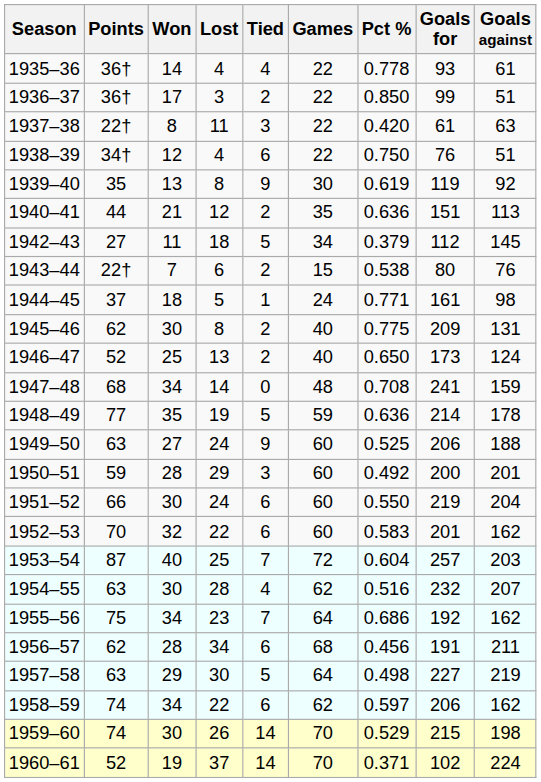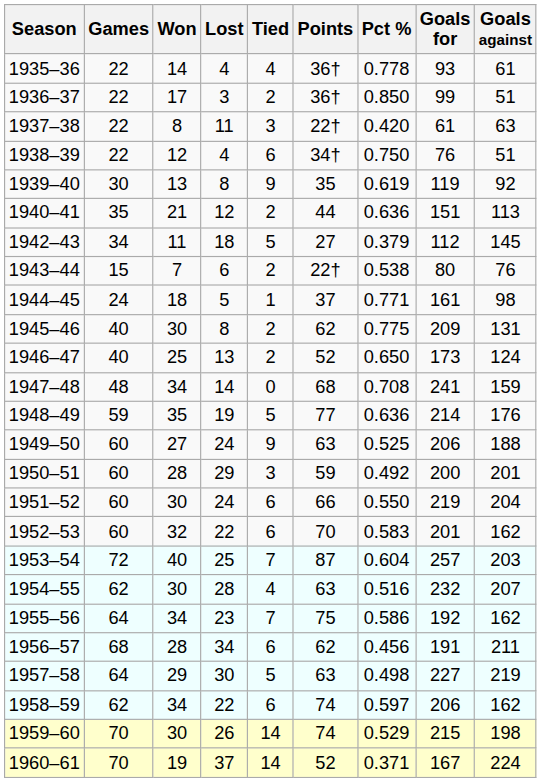 <table class="wikitable">
 <tr>
 <th>Season</th>
-<th>Points</th>
+<th>Games</th>
 <th>Won</th>
 <th>Lost</th>
 <th>Tied</th>
-<th>Games</th>
+<th>Points</th>
 <th>Pct %</th>
 <th>Goals<br>for</th>
 <th>Goals<br><small>against</small></th>
 </tr>
 <tr align="center">
 <td>1935–36</td>
-<td>36†</td>
+<td>22</td>
 <td>14</td>
 <td>4</td>
 <td>4</td>
-<td>22</td>
+<td>36†</td>
 <td>0.778</td>
 <td>93</td>
 <td>61</td>
 </tr>
 <tr align="center">
 <td>1936–37</td>
-<td>36†</td>
+<td>22</td>
 <td>17</td>
 <td>3</td>
 <td>2</td>
-<td>22</td>
+<td>36†</td>
 <td>0.850</td>
 <td>99</td>
 <td>51</td>
 </tr>
 <tr align="center">
 <td>1937–38</td>
-<td>22†</td>
+<td>22</td>
 <td>8</td>
 <td>11</td>
 <td>3</td>
-<td>22</td>
+<td>22†</td>
 <td>0.420</td>
 <td>61</td>
 <td>63</td>
 </tr>
 <tr align="center">
 <td>1938–39</td>
-<td>34†</td>
+<td>22</td>
 <td>12</td>
 <td>4</td>
 <td>6</td>
-<td>22</td>
+<td>34†</td>
 <td>0.750</td>
 <td>76</td>
 <td>51</td>
 </tr>
 <tr align="center">
 <td>1939–40</td>
-<td>35</td>
+<td>30</td>
 <td>13</td>
 <td>8</td>
 <td>9</td>
-<td>30</td>
+<td>35</td>
 <td>0.619</td>
 <td>119</td>
 <td>92</td>
 </tr>
 <tr align="center">
 <td>1940–41</td>
-<td>44</td>
+<td>35</td>
 <td>21</td>
 <td>12</td>
 <td>2</td>
-<td>35</td>
+<td>44</td>
 <td>0.636</td>
 <td>151</td>
 <td>113</td>
 </tr>
 <tr align="center">
 <td>1942–43</td>
-<td>27</td>
+<td>34</td>
 <td>11</td>
 <td>18</td>
 <td>5</td>
-<td>34</td>
+<td>27</td>
 <td>0.379</td>
 <td>112</td>
 <td>145</td>
 </tr>
 <tr align="center">
 <td>1943–44</td>
-<td>22†</td>
+<td>15</td>
 <td>7</td>
 <td>6</td>
 <td>2</td>
-<td>15</td>
+<td>22†</td>
 <td>0.538</td>
 <td>80</td>
 <td>76</td>
 </tr>
 <tr align="center">
 <td>1944–45</td>
-<td>37</td>
+<td>24</td>
 <td>18</td>
 <td>5</td>
 <td>1</td>
-<td>24</td>
+<td>37</td>
 <td>0.771</td>
 <td>161</td>
 <td>98</td>
 </tr>
 <tr align="center">
 <td>1945–46</td>
-<td>62</td>
+<td>40</td>
 <td>30</td>
 <td>8</td>
 <td>2</td>
-<td>40</td>
+<td>62</td>
 <td>0.775</td>
 <td>209</td>
 <td>131</td>
 </tr>
 <tr align="center">
 <td>1946–47</td>
-<td>52</td>
+<td>40</td>
 <td>25</td>
 <td>13</td>
 <td>2</td>
-<td>40</td>
+<td>52</td>
 <td>0.650</td>
 <td>173</td>
 <td>124</td>
 </tr>
 <tr align="center">
 <td>1947–48</td>
-<td>68</td>
+<td>48</td>
 <td>34</td>
 <td>14</td>
 <td>0</td>
-<td>48</td>
+<td>68</td>
 <td>0.708</td>
 <td>241</td>
 <td>159</td>
 </tr>
 <tr align="center">
 <td>1948–49</td>
-<td>77</td>
+<td>59</td>
 <td>35</td>
 <td>19</td>
 <td>5</td>
-<td>59</td>
+<td>77</td>
 <td>0.636</td>
 <td>214</td>
-<td>178</td>
+<td>176</td>
 </tr>
 <tr align="center">
 <td>1949–50</td>
-<td>63</td>
+<td>60</td>
 <td>27</td>
 <td>24</td>
 <td>9</td>
-<td>60</td>
+<td>63</td>
 <td>0.525</td>
 <td>206</td>
 <td>188</td>
 </tr>
 <tr align="center">
 <td>1950–51</td>
-<td>59</td>
+<td>60</td>
 <td>28</td>
 <td>29</td>
 <td>3</td>
-<td>60</td>
+<td>59</td>
 <td>0.492</td>
 <td>200</td>
 <td>201</td>
 </tr>
 <tr align="center">
 <td>1951–52</td>
-<td>66</td>
+<td>60</td>
 <td>30</td>
 <td>24</td>
 <td>6</td>
-<td>60</td>
+<td>66</td>
 <td>0.550</td>
 <td>219</td>
 <td>204</td>
 </tr>
 <tr align="center">
 <td>1952–53</td>
-<td>70</td>
+<td>60</td>
 <td>32</td>
 <td>22</td>
 <td>6</td>
-<td>60</td>
+<td>70</td>
 <td>0.583</td>
 <td>201</td>
 <td>162</td>
 </tr>
 <tr align="center" bgcolor="#eeffff">
 <td>1953–54</td>
-<td>87</td>
+<td>72</td>
 <td>40</td>
 <td>25</td>
 <td>7</td>
-<td>72</td>
+<td>87</td>
 <td>0.604</td>
 <td>257</td>
 <td>203</td>
 </tr>
 <tr align="center" bgcolor="#eeffff">
 <td>1954–55</td>
-<td>63</td>
+<td>62</td>
 <td>30</td>
 <td>28</td>
 <td>4</td>
-<td>62</td>
+<td>63</td>
 <td>0.516</td>
 <td>232</td>
 <td>207</td>
 </tr>
 <tr align="center" bgcolor="#eeffff">
 <td>1955–56</td>
-<td>75</td>
+<td>64</td>
 <td>34</td>
 <td>23</td>
 <td>7</td>
-<td>64</td>
-<td>0.686</td>
+<td>75</td>
+<td>0.586</td>
 <td>192</td>
 <td>162</td>
 </tr>
 <tr align="center" bgcolor="#eeffff">
 <td>1956–57</td>
-<td>62</td>
+<td>68</td>
 <td>28</td>
 <td>34</td>
 <td>6</td>
-<td>68</td>
+<td>62</td>
 <td>0.456</td>
 <td>191</td>
 <td>211</td>
 </tr>
 <tr align="center" bgcolor="#eeffff">
 <td>1957–58</td>
-<td>63</td>
+<td>64</td>
 <td>29</td>
 <td>30</td>
 <td>5</td>
-<td>64</td>
+<td>63</td>
 <td>0.498</td>
 <td>227</td>
 <td>219</td>
 </tr>
 <tr align="center" bgcolor="#eeffff">
 <td>1958–59</td>
-<td>74</td>
+<td>62</td>
 <td>34</td>
 <td>22</td>
 <td>6</td>
-<td>62</td>
+<td>74</td>
 <td>0.597</td>
 <td>206</td>
 <td>162</td>
 </tr>
 <tr align="center" bgcolor="#ffffcc">
 <td>1959–60</td>
-<td>74</td>
+<td>70</td>
 <td>30</td>
 <td>26</td>
 <td>14</td>
-<td>70</td>
+<td>74</td>
 <td>0.529</td>
 <td>215</td>
 <td>198</td>
 </tr>
 <tr align="center" bgcolor="#ffffcc">
 <td>1960–61</td>
-<td>52</td>
+<td>70</td>
 <td>19</td>
 <td>37</td>
 <td>14</td>
-<td>70</td>
+<td>52</td>
 <td>0.371</td>
-<td>102</td>
+<td>167</td>
 <td>224</td>
 </tr>
 </table>
